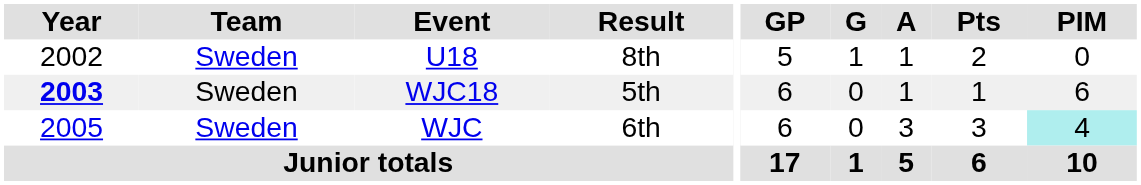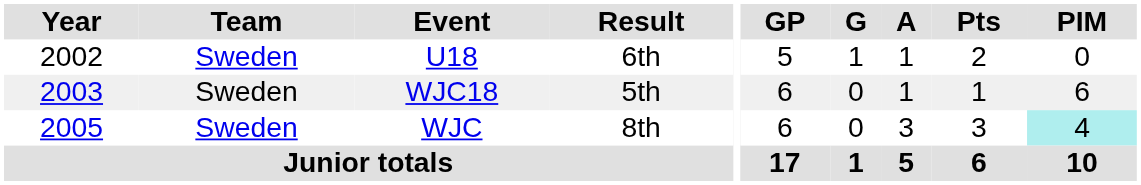 <table border="0" cellpadding="1" cellspacing="0" ID="Table3" style="text-align:center; width:40em">
 <tr ALIGN="center" bgcolor="#e0e0e0">
 <th>Year</th>
 <th>Team</th>
 <th>Event</th>
 <th>Result</th>
 <th rowspan="99" bgcolor="#ffffff"></th>
 <th>GP</th>
 <th>G</th>
 <th>A</th>
 <th>Pts</th>
 <th>PIM</th>
 </tr>
 <tr>
 <td>2002</td>
 <td><a href='#'>Sweden</a></td>
 <td><a href='#'>U18</a></td>
-<td>8th</td>
+<td>6th</td>
 <td>5</td>
 <td>1</td>
 <td>1</td>
 <td>2</td>
 <td>0</td>
 </tr>
 <tr bgcolor="#f0f0f0">
-<td><strong><a href='#'>2003</a></strong></td>
+<td><a href='#'>2003</a></td>
 <td>Sweden</td>
 <td><a href='#'>WJC18</a></td>
 <td>5th</td>
 <td>6</td>
 <td>0</td>
 <td>1</td>
 <td>1</td>
 <td>6</td>
 </tr>
 <tr>
 <td><a href='#'>2005</a></td>
 <td><a href='#'>Sweden</a></td>
 <td><a href='#'>WJC</a></td>
-<td>6th</td>
+<td>8th</td>
 <td>6</td>
 <td>0</td>
 <td>3</td>
 <td>3</td>
 <td style="background: paleturquoise;">4</td>
 </tr>
 <tr bgcolor="#e0e0e0">
 <th colspan="4">Junior totals</th>
 <th>17</th>
 <th>1</th>
 <th>5</th>
 <th>6</th>
 <th>10</th>
 </tr>
 </table>
